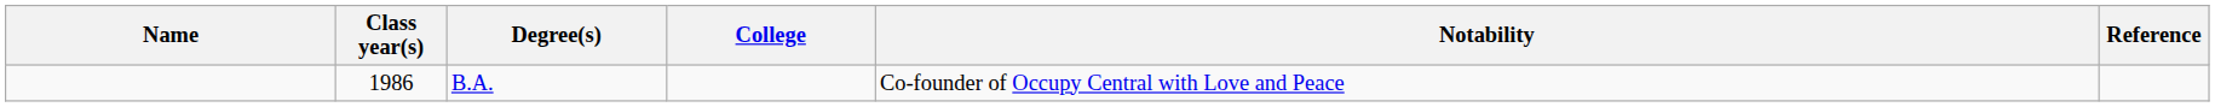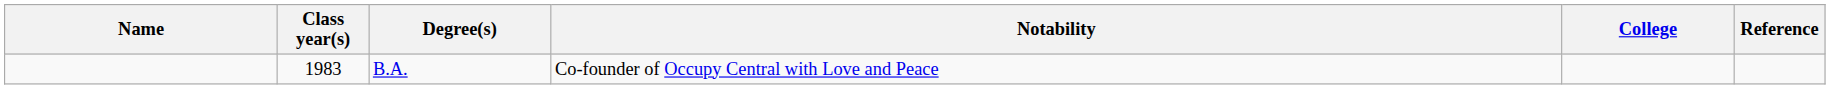 <table class="wikitable sortable" style="width:100%">
 <tr>
 <th style="width:15%;">Name</th>
 <th style="width:5%;">Class year(s)</th>
 <th style="width:10%;">Degree(s)</th>
+<th style="width:*;" class="unsortable">Notability</th>
 <th style="width:;"><a href='#'>College</a></th>
-<th style="width:*;" class="unsortable">Notability</th>
 <th style="width:5%;" class="unsortable">Reference</th>
 </tr>
 <tr>
 <td></td>
-<td style="text-align:center;">1986</td>
+<td style="text-align:center;">1983</td>
 <td><a href='#'>B.A.</a></td>
+<td>Co-founder of <a href='#'>Occupy Central with Love and Peace</a></td>
 <td></td>
-<td>Co-founder of <a href='#'>Occupy Central with Love and Peace</a></td>
 <td style="text-align:center;"></td>
 </tr>
 </table>
